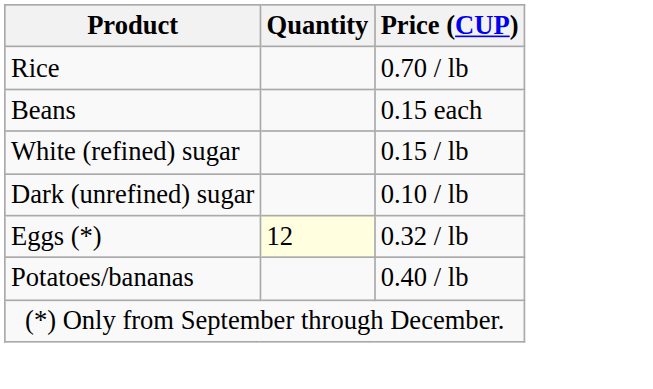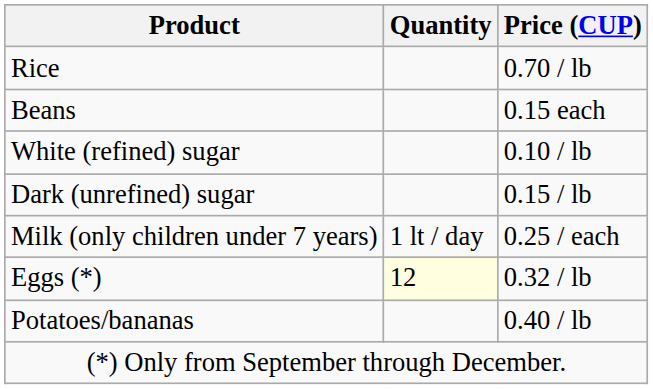 <table class = "wikitable">
 <tr>
 <th>Product</th>
 <th>Quantity</th>
 <th>Price (<a href='#'>CUP</a>)</th>
 </tr>
 <tr>
 <td>Rice</td>
 <td></td>
 <td>0.70 / lb</td>
 </tr>
 <tr>
 <td>Beans</td>
 <td></td>
 <td>0.15 each</td>
 </tr>
 <tr>
 <td>White (refined) sugar</td>
 <td></td>
-<td>0.15 / lb</td>
+<td>0.10 / lb</td>
 </tr>
 <tr>
 <td>Dark (unrefined) sugar</td>
 <td></td>
-<td>0.10 / lb</td>
+<td>0.15 / lb</td>
+</tr>
+<tr>
+<td>Milk (only children under 7 years)</td>
+<td>1 lt / day</td>
+<td>0.25 / each<br></td>
 </tr>
 <tr>
 <td>Eggs (*)</td>
 <td style="background: lightyellow;">12</td>
 <td>0.32 / lb</td>
 </tr>
 <tr>
 <td>Potatoes/bananas</td>
 <td></td>
 <td>0.40 / lb</td>
 </tr>
 <tr>
 <td colspan = "3" align="center">(*) Only from September through December.</td>
 </tr>
 </table>
